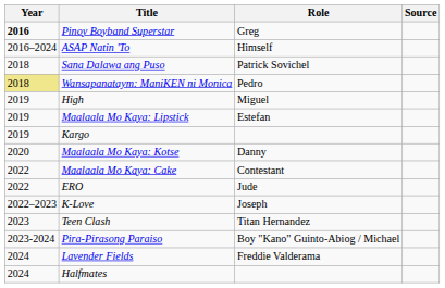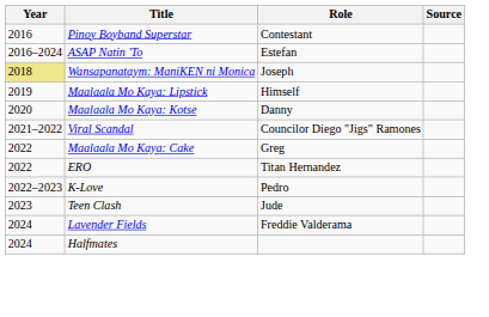 <table class="wikitable sortable" >
 <tr>
 <th>Year</th>
 <th>Title</th>
 <th>Role</th>
 <th class="unsortable">Source</th>
 </tr>
 <tr>
-<td><strong>2016</strong></td>
+<td>2016</td>
 <td><em><a href='#'>Pinoy Boyband Superstar</a></em></td>
-<td>Greg</td>
+<td>Contestant</td>
 <td></td>
 </tr>
 <tr>
 <td>2016–2024</td>
 <td><em><a href='#'>ASAP Natin 'To</a></em></td>
-<td>Himself</td>
-<td></td>
-</tr>
-<tr>
-<td>2018</td>
-<td><em><a href='#'>Sana Dalawa ang Puso</a></em></td>
-<td>Patrick Sovichel</td>
+<td>Estefan</td>
 <td></td>
 </tr>
 <tr>
 <td style="background: khaki;">2018</td>
 <td><em><a href='#'>Wansapanataym: ManiKEN ni Monica</a></em></td>
-<td>Pedro</td>
-<td></td>
-</tr>
-<tr>
-<td>2019</td>
-<td><em>High</em></td>
-<td>Miguel</td>
+<td>Joseph</td>
 <td></td>
 </tr>
 <tr>
 <td>2019</td>
 <td><em><a href='#'>Maalaala Mo Kaya: Lipstick</a></em></td>
-<td>Estefan</td>
-<td></td>
-</tr>
-<tr>
-<td>2019</td>
-<td><em>Kargo</em></td>
-<td></td>
+<td>Himself</td>
 <td></td>
 </tr>
 <tr>
 <td>2020</td>
 <td><em><a href='#'>Maalaala Mo Kaya: Kotse</a></em></td>
 <td>Danny</td>
 <td></td>
 </tr>
 <tr>
+<td>2021–2022</td>
+<td><em><a href='#'>Viral Scandal</a></em></td>
+<td>Councilor Diego "Jigs" Ramones</td>
+<td></td>
+</tr>
+<tr>
 <td>2022</td>
 <td><em><a href='#'>Maalaala Mo Kaya: Cake</a></em></td>
-<td>Contestant</td>
+<td>Greg</td>
 <td></td>
 </tr>
 <tr>
 <td>2022</td>
 <td><em>ERO</em></td>
-<td>Jude</td>
+<td>Titan Hernandez</td>
 <td></td>
 </tr>
 <tr>
 <td>2022–2023</td>
 <td><em>K-Love</em></td>
-<td>Joseph</td>
+<td>Pedro</td>
 <td></td>
 </tr>
 <tr>
 <td>2023</td>
 <td><em>Teen Clash</em></td>
-<td>Titan Hernandez</td>
-<td></td>
-</tr>
-<tr>
-<td>2023-2024</td>
-<td><em><a href='#'>Pira-Pirasong Paraiso</a></em></td>
-<td>Boy "Kano" Guinto-Abiog / Michael</td>
+<td>Jude</td>
 <td></td>
 </tr>
 <tr>
 <td>2024</td>
 <td><em><a href='#'>Lavender Fields</a></em></td>
 <td>Freddie Valderama</td>
 <td></td>
 </tr>
 <tr>
 <td>2024</td>
 <td><em>Halfmates</em></td>
 <td></td>
 <td></td>
 </tr>
 </table>
